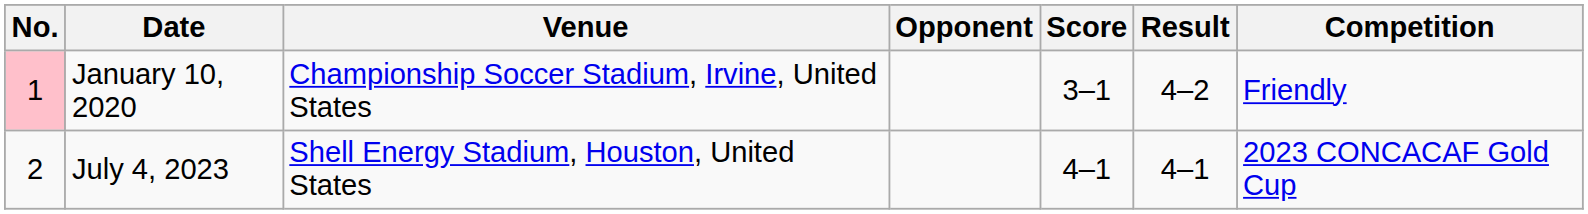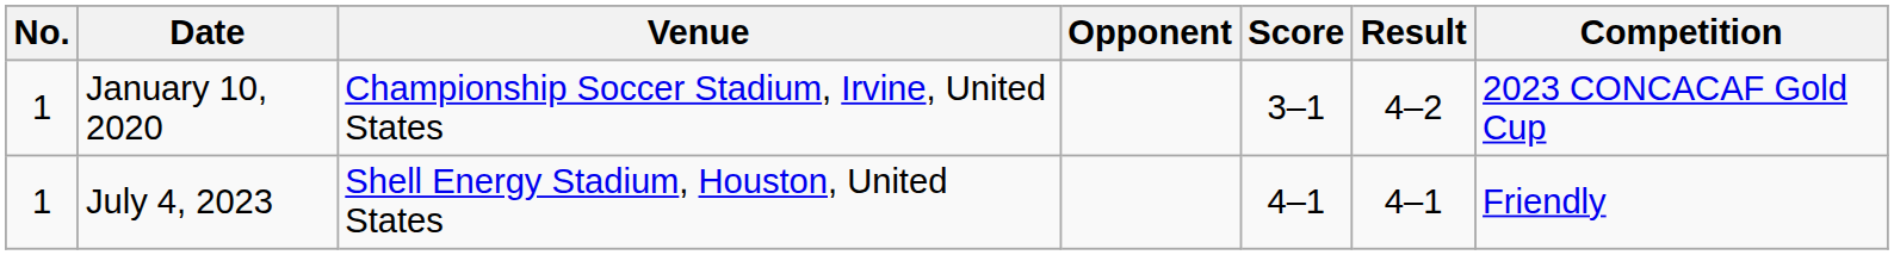 <table class="wikitable sortable">
 <tr>
 <th scope="col">No.</th>
 <th scope="col">Date</th>
 <th scope="col">Venue</th>
 <th scope="col">Opponent</th>
 <th scope="col">Score</th>
 <th scope="col">Result</th>
 <th scope="col">Competition</th>
 </tr>
 <tr>
-<td style="background: pink; text-align:center">1</td>
+<td style="text-align:center">1</td>
 <td>January 10, 2020</td>
 <td><a href='#'>Championship Soccer Stadium</a>, <a href='#'>Irvine</a>, United States</td>
 <td></td>
 <td style="text-align:center">3–1</td>
 <td style="text-align:center">4–2</td>
-<td><a href='#'>Friendly</a></td>
+<td><a href='#'>2023 CONCACAF Gold Cup</a></td>
 </tr>
 <tr>
-<td style="text-align:center">2</td>
+<td style="text-align:center">1</td>
 <td>July 4, 2023</td>
 <td><a href='#'>Shell Energy Stadium</a>, <a href='#'>Houston</a>, United States</td>
 <td></td>
 <td style="text-align:center">4–1</td>
 <td style="text-align:center">4–1</td>
-<td><a href='#'>2023 CONCACAF Gold Cup</a></td>
+<td><a href='#'>Friendly</a></td>
 </tr>
 </table>
